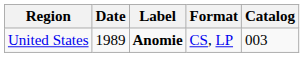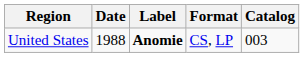 <table class="wikitable">
 <tr>
 <th>Region</th>
 <th>Date</th>
 <th>Label</th>
 <th>Format</th>
 <th>Catalog</th>
 </tr>
 <tr>
 <td><a href='#'>United States</a></td>
-<td>1989</td>
+<td>1988</td>
 <td><strong>Anomie</strong></td>
 <td><a href='#'>CS</a>, <a href='#'>LP</a></td>
 <td>003</td>
 </tr>
 </table>
